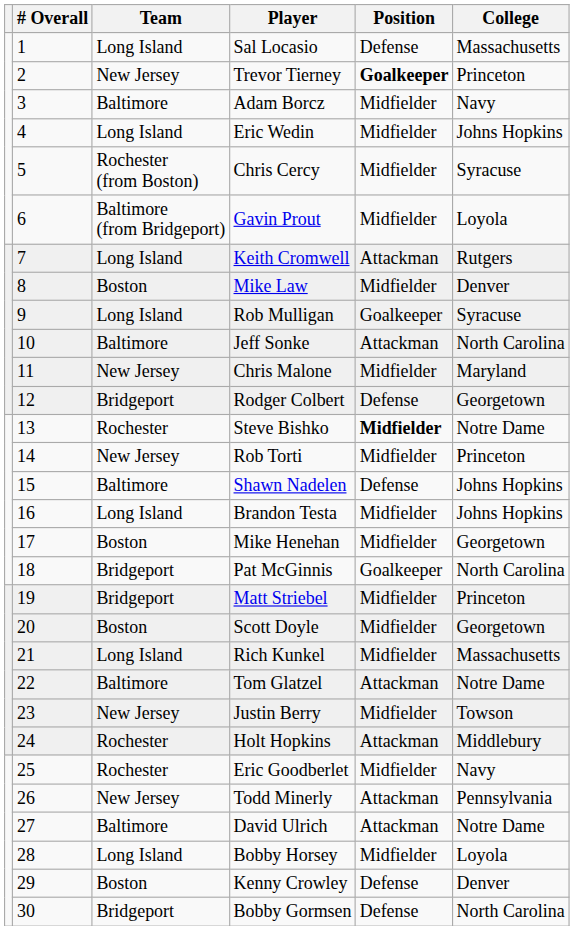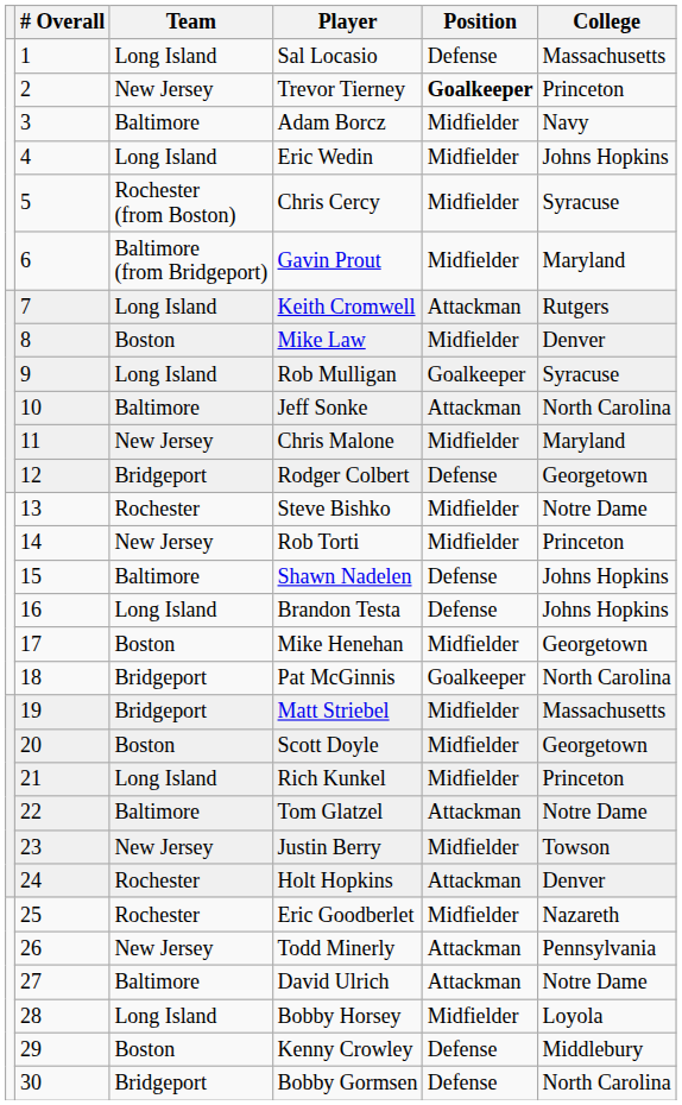 <table class= wikitable>
 <tr>
 <th></th>
 <th># Overall</th>
 <th>Team</th>
 <th>Player</th>
 <th>Position</th>
 <th>College</th>
 </tr>
 <tr>
 <td rowspan=6></td>
 <td>1</td>
 <td>Long Island</td>
 <td>Sal Locasio</td>
 <td>Defense</td>
 <td>Massachusetts</td>
 </tr>
 <tr>
 <td>2</td>
 <td>New Jersey</td>
 <td>Trevor Tierney</td>
 <td><strong>Goalkeeper</strong></td>
 <td>Princeton</td>
 </tr>
 <tr>
 <td>3</td>
 <td>Baltimore</td>
 <td>Adam Borcz</td>
 <td>Midfielder</td>
 <td>Navy</td>
 </tr>
 <tr>
 <td>4</td>
 <td>Long Island</td>
 <td>Eric Wedin</td>
 <td>Midfielder</td>
 <td>Johns Hopkins</td>
 </tr>
 <tr>
 <td>5</td>
 <td>Rochester<br>(from Boston)</td>
 <td>Chris Cercy</td>
 <td>Midfielder</td>
 <td>Syracuse</td>
 </tr>
 <tr>
 <td>6</td>
 <td>Baltimore<br>(from Bridgeport)</td>
 <td><a href='#'>Gavin Prout</a></td>
 <td>Midfielder</td>
-<td>Loyola</td>
+<td>Maryland</td>
 </tr>
 <tr bgcolor="#f0f0f0">
 <td rowspan=6></td>
 <td>7</td>
 <td>Long Island</td>
 <td><a href='#'>Keith Cromwell</a></td>
 <td>Attackman</td>
 <td>Rutgers</td>
 </tr>
 <tr bgcolor="#f0f0f0">
 <td>8</td>
 <td>Boston</td>
 <td><a href='#'>Mike Law</a></td>
 <td>Midfielder</td>
 <td>Denver</td>
 </tr>
 <tr bgcolor="#f0f0f0">
 <td>9</td>
 <td>Long Island</td>
 <td>Rob Mulligan</td>
 <td>Goalkeeper</td>
 <td>Syracuse</td>
 </tr>
 <tr bgcolor="#f0f0f0">
 <td>10</td>
 <td>Baltimore</td>
 <td>Jeff Sonke</td>
 <td>Attackman</td>
 <td>North Carolina</td>
 </tr>
 <tr bgcolor="#f0f0f0">
 <td>11</td>
 <td>New Jersey</td>
 <td>Chris Malone</td>
 <td>Midfielder</td>
 <td>Maryland</td>
 </tr>
 <tr bgcolor="#f0f0f0">
 <td>12</td>
 <td>Bridgeport</td>
 <td>Rodger Colbert</td>
 <td>Defense</td>
 <td>Georgetown</td>
 </tr>
 <tr>
 <td rowspan=6></td>
 <td>13</td>
 <td>Rochester</td>
 <td>Steve Bishko</td>
-<td><strong>Midfielder</strong></td>
+<td>Midfielder</td>
 <td>Notre Dame</td>
 </tr>
 <tr>
 <td>14</td>
 <td>New Jersey</td>
 <td>Rob Torti</td>
 <td>Midfielder</td>
 <td>Princeton</td>
 </tr>
 <tr>
 <td>15</td>
 <td>Baltimore</td>
 <td><a href='#'>Shawn Nadelen</a></td>
 <td>Defense</td>
 <td>Johns Hopkins</td>
 </tr>
 <tr>
 <td>16</td>
 <td>Long Island</td>
 <td>Brandon Testa</td>
-<td>Midfielder</td>
+<td>Defense</td>
 <td>Johns Hopkins</td>
 </tr>
 <tr>
 <td>17</td>
 <td>Boston</td>
 <td>Mike Henehan</td>
 <td>Midfielder</td>
 <td>Georgetown</td>
 </tr>
 <tr>
 <td>18</td>
 <td>Bridgeport</td>
 <td>Pat McGinnis</td>
 <td>Goalkeeper</td>
 <td>North Carolina</td>
 </tr>
 <tr bgcolor="#f0f0f0">
 <td rowspan=6></td>
 <td>19</td>
 <td>Bridgeport</td>
 <td><a href='#'>Matt Striebel</a></td>
 <td>Midfielder</td>
-<td>Princeton</td>
+<td>Massachusetts</td>
 </tr>
 <tr bgcolor="#f0f0f0">
 <td>20</td>
 <td>Boston</td>
 <td>Scott Doyle</td>
 <td>Midfielder</td>
 <td>Georgetown</td>
 </tr>
 <tr bgcolor="#f0f0f0">
 <td>21</td>
 <td>Long Island</td>
 <td>Rich Kunkel</td>
 <td>Midfielder</td>
-<td>Massachusetts</td>
+<td>Princeton</td>
 </tr>
 <tr bgcolor="#f0f0f0">
 <td>22</td>
 <td>Baltimore</td>
 <td>Tom Glatzel</td>
 <td>Attackman</td>
 <td>Notre Dame</td>
 </tr>
 <tr bgcolor="#f0f0f0">
 <td>23</td>
 <td>New Jersey</td>
 <td>Justin Berry</td>
 <td>Midfielder</td>
 <td>Towson</td>
 </tr>
 <tr bgcolor="#f0f0f0">
 <td>24</td>
 <td>Rochester</td>
 <td>Holt Hopkins</td>
 <td>Attackman</td>
-<td>Middlebury</td>
+<td>Denver</td>
 </tr>
 <tr>
 <td rowspan=6></td>
 <td>25</td>
 <td>Rochester</td>
 <td>Eric Goodberlet</td>
 <td>Midfielder</td>
-<td>Navy</td>
+<td>Nazareth</td>
 </tr>
 <tr>
 <td>26</td>
 <td>New Jersey</td>
 <td>Todd Minerly</td>
 <td>Attackman</td>
 <td>Pennsylvania</td>
 </tr>
 <tr>
 <td>27</td>
 <td>Baltimore</td>
 <td>David Ulrich</td>
 <td>Attackman</td>
 <td>Notre Dame</td>
 </tr>
 <tr>
 <td>28</td>
 <td>Long Island</td>
 <td>Bobby Horsey</td>
 <td>Midfielder</td>
 <td>Loyola</td>
 </tr>
 <tr>
 <td>29</td>
 <td>Boston</td>
 <td>Kenny Crowley</td>
 <td>Defense</td>
-<td>Denver</td>
+<td>Middlebury</td>
 </tr>
 <tr>
 <td>30</td>
 <td>Bridgeport</td>
 <td>Bobby Gormsen</td>
 <td>Defense</td>
 <td>North Carolina</td>
 </tr>
 <tr>
 </tr>
 </table>
